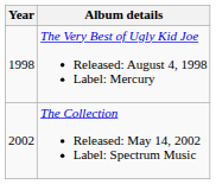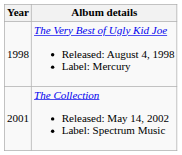 <table class="wikitable" style="text-align:center;">
 <tr>
 <th>Year</th>
 <th>Album details</th>
 </tr>
 <tr>
 <td>1998</td>
 <td style="text-align:left;"><em><a href='#'>The Very Best of Ugly Kid Joe</a></em><br><ul><li>Released: August 4, 1998</li><li>Label: Mercury</li></ul></td>
 </tr>
 <tr>
-<td>2002</td>
+<td>2001</td>
 <td style="text-align:left;"><em><a href='#'>The Collection</a></em><br><ul><li>Released: May 14, 2002</li><li>Label: Spectrum Music</li></ul></td>
 </tr>
 </table>
